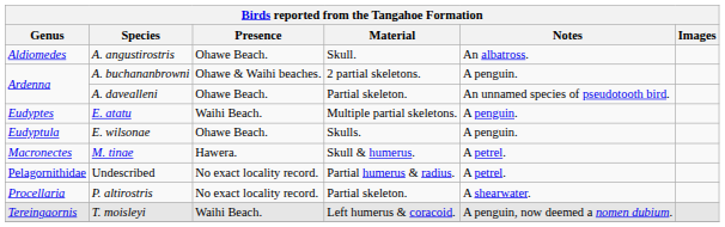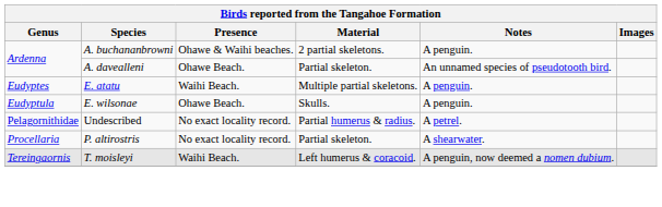 <table class="wikitable" align="center">
 <tr>
 <th colspan="6" align="center"><strong><a href='#'>Birds</a> reported from the Tangahoe Formation</strong></th>
 </tr>
 <tr>
 <th>Genus</th>
 <th>Species</th>
 <th>Presence</th>
 <th><strong>Material</strong></th>
 <th>Notes</th>
 <th>Images</th>
-</tr>
-<tr>
-<td><em><a href='#'>Aldiomedes</a></em></td>
-<td><em>A. angustirostris</em></td>
-<td>Ohawe Beach.</td>
-<td>Skull.</td>
-<td>An <a href='#'>albatross</a>.</td>
-<td></td>
 </tr>
 <tr>
 <td rowspan="2"><em><a href='#'>Ardenna</a></em></td>
 <td><em>A. buchananbrowni</em></td>
 <td>Ohawe & Waihi beaches.</td>
 <td>2 partial skeletons.</td>
 <td>A penguin.</td>
 <td></td>
 </tr>
 <tr>
 <td><em>A. davealleni</em></td>
 <td>Ohawe Beach.</td>
 <td>Partial skeleton.</td>
 <td>An unnamed species of <a href='#'>pseudotooth bird</a>.</td>
 <td></td>
 </tr>
 <tr>
 <td><em><a href='#'>Eudyptes</a></em></td>
 <td><em><a href='#'>E. atatu</a></em></td>
 <td>Waihi Beach.</td>
 <td>Multiple partial skeletons.</td>
 <td>A <a href='#'>penguin</a>.</td>
 <td></td>
 </tr>
 <tr>
 <td><em><a href='#'>Eudyptula</a></em></td>
 <td><em>E. wilsonae</em></td>
 <td>Ohawe Beach.</td>
 <td>Skulls.</td>
 <td>A penguin.</td>
 <td></td>
 </tr>
 <tr>
-<td><em><a href='#'>Macronectes</a></em></td>
-<td><em><a href='#'>M. tinae</a></em></td>
-<td>Hawera.</td>
-<td>Skull & <a href='#'>humerus</a>.</td>
-<td>A <a href='#'>petrel</a>.</td>
-<td></td>
-</tr>
-<tr>
 <td><a href='#'>Pelagornithidae</a></td>
 <td>Undescribed</td>
 <td>No exact locality record.</td>
 <td>Partial <a href='#'>humerus</a> & <a href='#'>radius</a>.</td>
 <td>A <a href='#'>petrel</a>.</td>
 <td></td>
 </tr>
 <tr>
 <td><em><a href='#'>Procellaria</a></em></td>
 <td><em>P. altirostris</em></td>
 <td>No exact locality record.</td>
 <td>Partial skeleton.</td>
 <td>A <a href='#'>shearwater</a>.</td>
 <td></td>
 </tr>
 <tr>
 <td style="background:#E6E6E6;"><em><a href='#'>Tereingaornis</a></em></td>
 <td style="background:#E6E6E6;"><em>T. moisleyi</em></td>
 <td style="background:#E6E6E6;">Waihi Beach.</td>
 <td style="background:#E6E6E6;">Left humerus & <a href='#'>coracoid</a>.</td>
 <td style="background:#E6E6E6;">A penguin, now deemed a <em><a href='#'>nomen dubium</a></em>.</td>
 <td style="background:#E6E6E6;"></td>
 </tr>
 <tr>
 </tr>
 </table>
